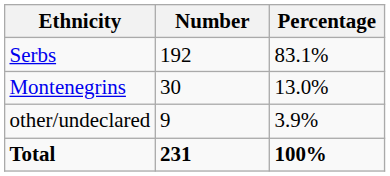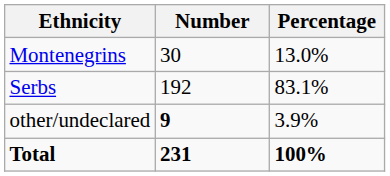 <table class="wikitable">
 <tr>
 <th width="100px">Ethnicity</th>
 <th width="80px">Number</th>
 <th width="80px">Percentage</th>
 </tr>
 <tr>
+<td><a href='#'>Montenegrins</a></td>
+<td>30</td>
+<td>13.0%</td>
+</tr>
+<tr>
 <td><a href='#'>Serbs</a></td>
 <td>192</td>
 <td>83.1%</td>
 </tr>
 <tr>
-<td><a href='#'>Montenegrins</a></td>
-<td>30</td>
-<td>13.0%</td>
-</tr>
-<tr>
 <td>other/undeclared</td>
-<td>9</td>
+<td><strong>9</strong></td>
 <td>3.9%</td>
 </tr>
 <tr>
 <td><strong>Total</strong></td>
 <td><strong>231</strong></td>
 <td><strong>100%</strong></td>
 </tr>
 </table>
